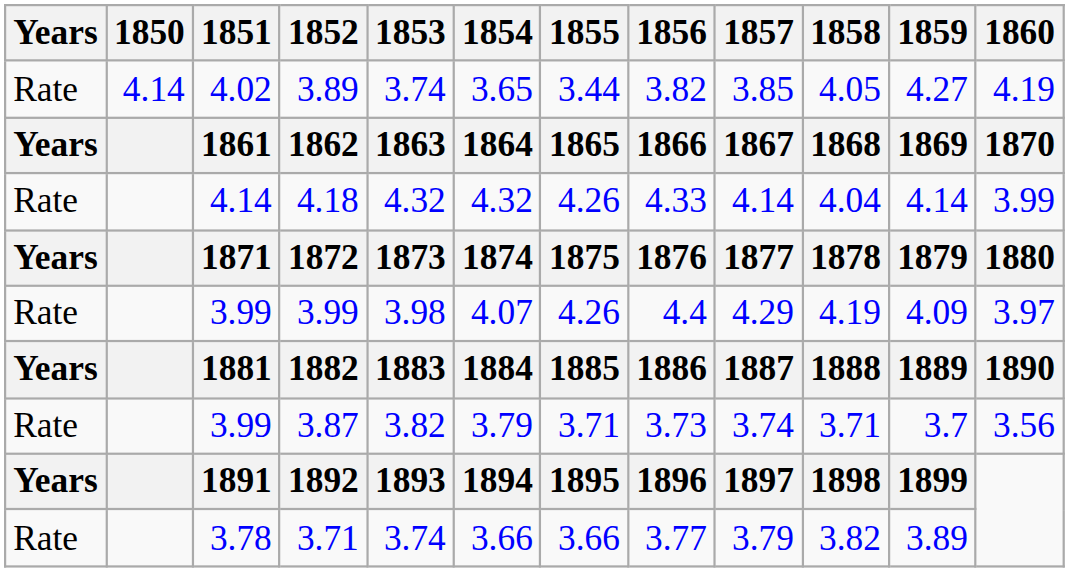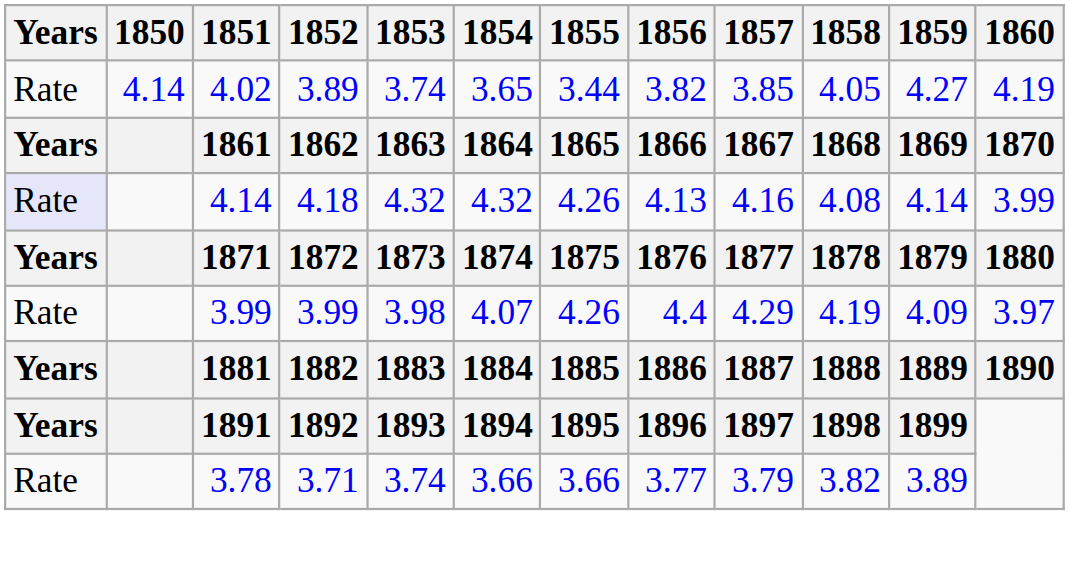 <table class="wikitable " style="text-align:right">
 <tr>
 <th>Years</th>
 <th>1850</th>
 <th>1851</th>
 <th>1852</th>
 <th>1853</th>
 <th>1854</th>
 <th>1855</th>
 <th>1856</th>
 <th>1857</th>
 <th>1858</th>
 <th>1859</th>
 <th>1860</th>
 </tr>
 <tr>
 <td style="text-align:left;">Rate</td>
 <td style="text-align:right; color:blue;">4.14</td>
 <td style="text-align:right; color:blue;">4.02</td>
 <td style="text-align:right; color:blue;">3.89</td>
 <td style="text-align:right; color:blue;">3.74</td>
 <td style="text-align:right; color:blue;">3.65</td>
 <td style="text-align:right; color:blue;">3.44</td>
 <td style="text-align:right; color:blue;">3.82</td>
 <td style="text-align:right; color:blue;">3.85</td>
 <td style="text-align:right; color:blue;">4.05</td>
 <td style="text-align:right; color:blue;">4.27</td>
 <td style="text-align:right; color:blue;">4.19</td>
 </tr>
 <tr>
 <th>Years</th>
 <th></th>
 <th>1861</th>
 <th>1862</th>
 <th>1863</th>
 <th>1864</th>
 <th>1865</th>
 <th>1866</th>
 <th>1867</th>
 <th>1868</th>
 <th>1869</th>
 <th>1870</th>
 </tr>
 <tr>
-<td style="text-align:left;">Rate</td>
+<td style="background: lavender; text-align:left;">Rate</td>
 <td></td>
 <td style="text-align:right; color:blue;">4.14</td>
 <td style="text-align:right; color:blue;">4.18</td>
 <td style="text-align:right; color:blue;">4.32</td>
 <td style="text-align:right; color:blue;">4.32</td>
 <td style="text-align:right; color:blue;">4.26</td>
-<td style="text-align:right; color:blue;">4.33</td>
-<td style="text-align:right; color:blue;">4.14</td>
-<td style="text-align:right; color:blue;">4.04</td>
+<td style="text-align:right; color:blue;">4.13</td>
+<td style="text-align:right; color:blue;">4.16</td>
+<td style="text-align:right; color:blue;">4.08</td>
 <td style="text-align:right; color:blue;">4.14</td>
 <td style="text-align:right; color:blue;">3.99</td>
 </tr>
 <tr>
 <th>Years</th>
 <th></th>
 <th>1871</th>
 <th>1872</th>
 <th>1873</th>
 <th>1874</th>
 <th>1875</th>
 <th>1876</th>
 <th>1877</th>
 <th>1878</th>
 <th>1879</th>
 <th>1880</th>
 </tr>
 <tr>
 <td style="text-align:left;">Rate</td>
 <td></td>
 <td style="text-align:right; color:blue;">3.99</td>
 <td style="text-align:right; color:blue;">3.99</td>
 <td style="text-align:right; color:blue;">3.98</td>
 <td style="text-align:right; color:blue;">4.07</td>
 <td style="text-align:right; color:blue;">4.26</td>
 <td style="text-align:right; color:blue;">4.4</td>
 <td style="text-align:right; color:blue;">4.29</td>
 <td style="text-align:right; color:blue;">4.19</td>
 <td style="text-align:right; color:blue;">4.09</td>
 <td style="text-align:right; color:blue;">3.97</td>
 </tr>
 <tr>
 <th>Years</th>
 <th></th>
 <th>1881</th>
 <th>1882</th>
 <th>1883</th>
 <th>1884</th>
 <th>1885</th>
 <th>1886</th>
 <th>1887</th>
 <th>1888</th>
 <th>1889</th>
 <th>1890</th>
 </tr>
 <tr>
-<td style="text-align:left;">Rate</td>
-<td></td>
-<td style="text-align:right; color:blue;">3.99</td>
-<td style="text-align:right; color:blue;">3.87</td>
-<td style="text-align:right; color:blue;">3.82</td>
-<td style="text-align:right; color:blue;">3.79</td>
-<td style="text-align:right; color:blue;">3.71</td>
-<td style="text-align:right; color:blue;">3.73</td>
-<td style="text-align:right; color:blue;">3.74</td>
-<td style="text-align:right; color:blue;">3.71</td>
-<td style="text-align:right; color:blue;">3.7</td>
-<td style="text-align:right; color:blue;">3.56</td>
-</tr>
-<tr>
 <th>Years</th>
 <th></th>
 <th>1891</th>
 <th>1892</th>
 <th>1893</th>
 <th>1894</th>
 <th>1895</th>
 <th>1896</th>
 <th>1897</th>
 <th>1898</th>
 <th>1899</th>
 </tr>
 <tr>
 <td style="text-align:left;">Rate</td>
 <td></td>
 <td style="text-align:right; color:blue;">3.78</td>
 <td style="text-align:right; color:blue;">3.71</td>
 <td style="text-align:right; color:blue;">3.74</td>
 <td style="text-align:right; color:blue;">3.66</td>
 <td style="text-align:right; color:blue;">3.66</td>
 <td style="text-align:right; color:blue;">3.77</td>
 <td style="text-align:right; color:blue;">3.79</td>
 <td style="text-align:right; color:blue;">3.82</td>
 <td style="text-align:right; color:blue;">3.89</td>
 </tr>
 </table>
